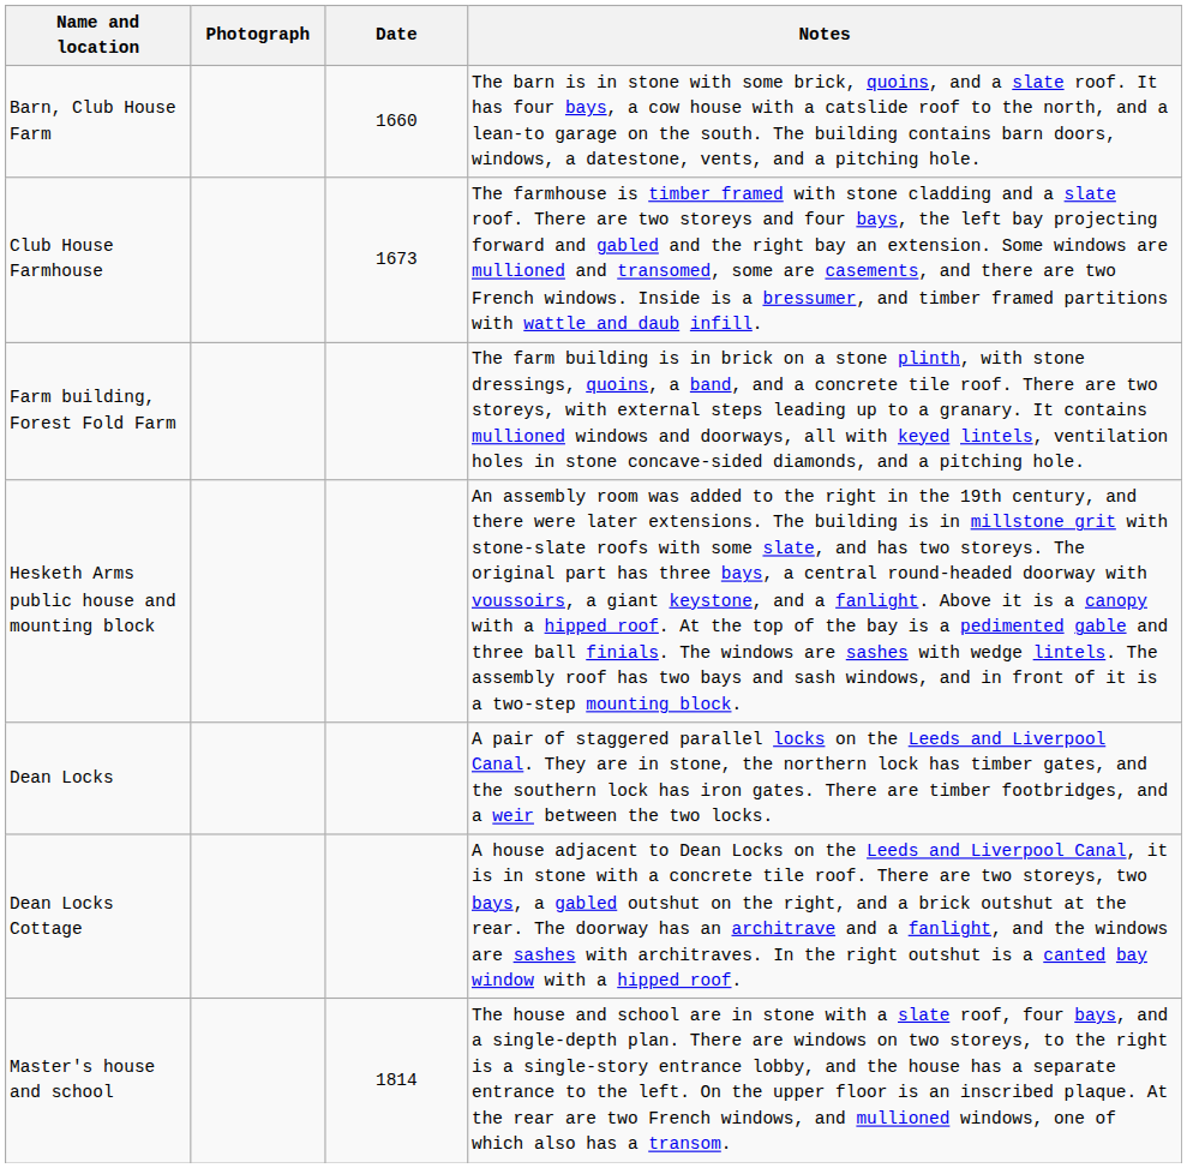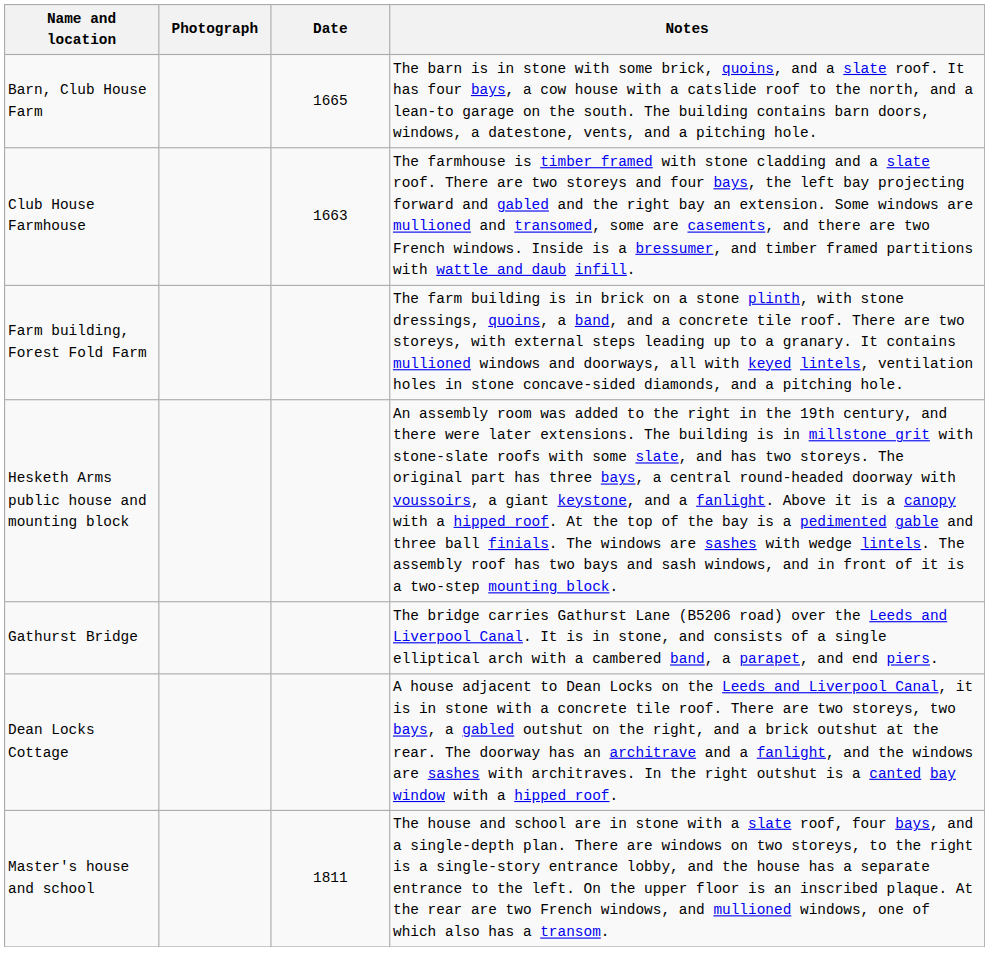 <table class="wikitable sortable plainrowheaders" style="width:100%;border:0px;text-align:left;line-height:150%;">
 <tr>
 <th scope="col"  style="width:150px">Name and location</th>
 <th scope="col"  style="width:100px" class="unsortable">Photograph</th>
 <th scope="col"  style="width:120px">Date</th>
 <th scope="col"  style="width:650px" class="unsortable">Notes</th>
 </tr>
 <tr>
 <td>Barn, Club House Farm<br><small></small></td>
 <td></td>
-<td align="center">1660</td>
+<td align="center">1665</td>
 <td>The barn is in stone with some brick, <a href='#'>quoins</a>, and a <a href='#'>slate</a> roof. It has four <a href='#'>bays</a>, a cow house with a catslide roof to the north, and a lean-to garage on the south. The building contains barn doors, windows, a datestone, vents, and a pitching hole.</td>
 </tr>
 <tr>
 <td>Club House Farmhouse<br><small></small></td>
 <td></td>
-<td align="center">1673</td>
+<td align="center">1663</td>
 <td>The farmhouse is <a href='#'>timber framed</a> with stone cladding and a <a href='#'>slate</a> roof. There are two storeys and four <a href='#'>bays</a>, the left bay projecting forward and <a href='#'>gabled</a> and the right bay an extension. Some windows are <a href='#'>mullioned</a> and <a href='#'>transomed</a>, some are <a href='#'>casements</a>, and there are two French windows. Inside is a <a href='#'>bressumer</a>, and timber framed partitions with <a href='#'>wattle and daub</a> <a href='#'>infill</a>.</td>
 </tr>
 <tr>
 <td>Farm building, Forest Fold Farm<br><small></small></td>
 <td></td>
 <td align="center"></td>
 <td>The farm building is in brick on a stone <a href='#'>plinth</a>, with stone dressings, <a href='#'>quoins</a>, a <a href='#'>band</a>, and a concrete tile roof. There are two storeys, with external steps leading up to a granary. It contains <a href='#'>mullioned</a> windows and doorways, all with <a href='#'>keyed</a> <a href='#'>lintels</a>, ventilation holes in stone concave-sided diamonds, and a pitching hole.</td>
 </tr>
 <tr>
 <td>Hesketh Arms public house and mounting block<br><small></small></td>
 <td></td>
 <td align="center"></td>
 <td>An assembly room was added to the right in the 19th century, and there were later extensions. The building is in <a href='#'>millstone grit</a> with stone-slate roofs with some <a href='#'>slate</a>, and has two storeys. The original part has three <a href='#'>bays</a>, a central round-headed doorway with <a href='#'>voussoirs</a>, a giant <a href='#'>keystone</a>, and a <a href='#'>fanlight</a>. Above it is a <a href='#'>canopy</a> with a <a href='#'>hipped roof</a>. At the top of the bay is a <a href='#'>pedimented</a> <a href='#'>gable</a> and three ball <a href='#'>finials</a>. The windows are <a href='#'>sashes</a> with wedge <a href='#'>lintels</a>. The assembly roof has two bays and sash windows, and in front of it is a two-step <a href='#'>mounting block</a>.</td>
 </tr>
 <tr>
-<td>Dean Locks<br><small></small></td>
+<td>Gathurst Bridge<br><small></small></td>
 <td></td>
 <td align="center"></td>
-<td>A pair of staggered parallel <a href='#'>locks</a> on the <a href='#'>Leeds and Liverpool Canal</a>. They are in stone, the northern lock has timber gates, and the southern lock has iron gates. There are timber footbridges, and a <a href='#'>weir</a> between the two locks.</td>
+<td>The bridge carries Gathurst Lane (B5206 road) over the <a href='#'>Leeds and Liverpool Canal</a>. It is in stone, and consists of a single elliptical arch with a cambered <a href='#'>band</a>, a <a href='#'>parapet</a>, and end <a href='#'>piers</a>.</td>
 </tr>
 <tr>
 <td>Dean Locks Cottage<br><small></small></td>
 <td></td>
 <td align="center"></td>
 <td>A house adjacent to Dean Locks on the <a href='#'>Leeds and Liverpool Canal</a>, it is in stone with a concrete tile roof. There are two storeys, two <a href='#'>bays</a>, a <a href='#'>gabled</a> outshut on the right, and a brick outshut at the rear. The doorway has an <a href='#'>architrave</a> and a <a href='#'>fanlight</a>, and the windows are <a href='#'>sashes</a> with architraves. In the right outshut is a <a href='#'>canted</a> <a href='#'>bay window</a> with a <a href='#'>hipped roof</a>.</td>
 </tr>
 <tr>
 <td>Master's house and school<br><small></small></td>
 <td></td>
-<td align="center">1814</td>
+<td align="center">1811</td>
 <td>The house and school are in stone with a <a href='#'>slate</a> roof, four <a href='#'>bays</a>, and a single-depth plan. There are windows on two storeys, to the right is a single-story entrance lobby, and the house has a separate entrance to the left. On the upper floor is an inscribed plaque. At the rear are two French windows, and <a href='#'>mullioned</a> windows, one of which also has a <a href='#'>transom</a>.</td>
 </tr>
 <tr>
 </tr>
 </table>
